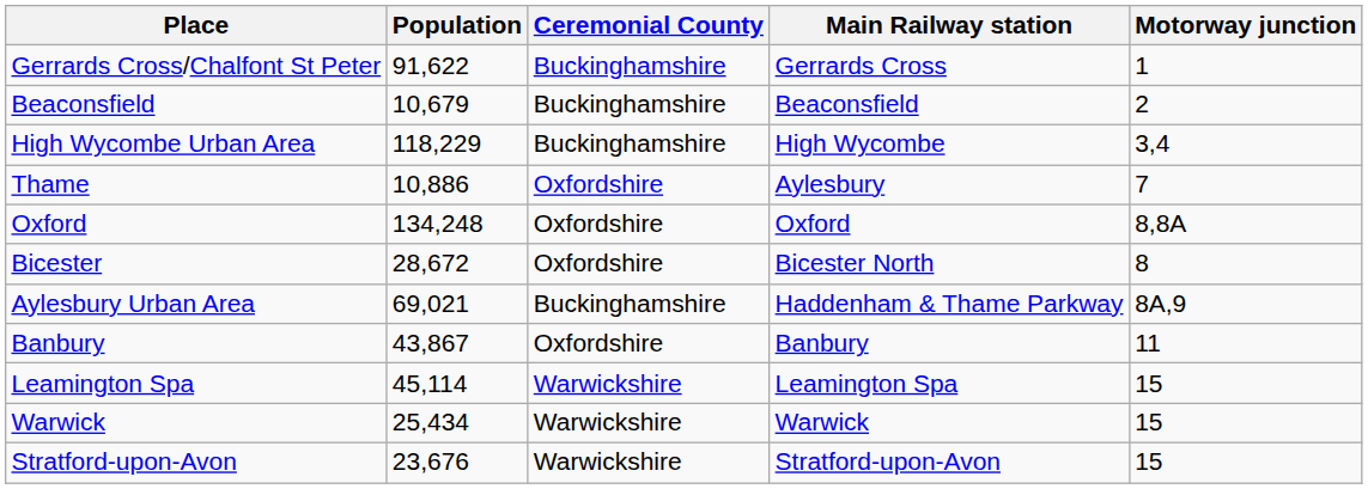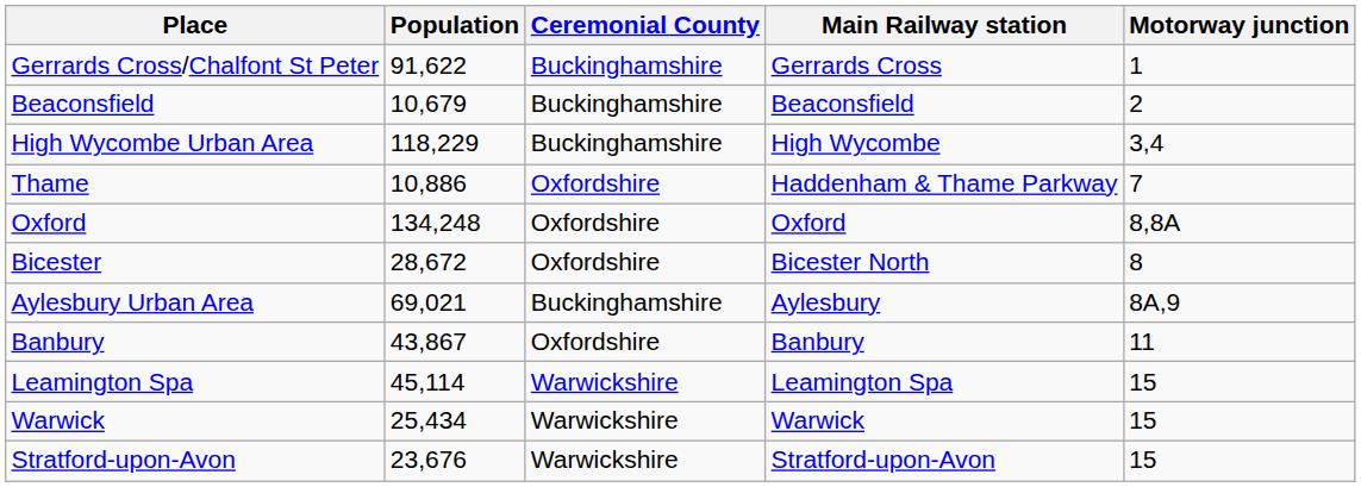 <table class="wikitable sortable">
 <tr>
 <th>Place</th>
 <th>Population</th>
 <th><a href='#'>Ceremonial County</a></th>
 <th>Main Railway station</th>
 <th>Motorway junction</th>
 </tr>
 <tr>
 <td><a href='#'>Gerrards Cross</a>/<a href='#'>Chalfont St Peter</a></td>
 <td>91,622</td>
 <td><a href='#'>Buckinghamshire</a></td>
 <td><a href='#'>Gerrards Cross</a></td>
 <td>1</td>
 </tr>
 <tr>
 <td><a href='#'>Beaconsfield</a></td>
 <td>10,679</td>
 <td>Buckinghamshire</td>
 <td><a href='#'>Beaconsfield</a></td>
 <td>2</td>
 </tr>
 <tr>
 <td><a href='#'>High Wycombe Urban Area</a></td>
 <td>118,229</td>
 <td>Buckinghamshire</td>
 <td><a href='#'>High Wycombe</a></td>
 <td>3,4</td>
 </tr>
 <tr>
 <td><a href='#'>Thame</a></td>
 <td>10,886</td>
 <td><a href='#'>Oxfordshire</a></td>
-<td><a href='#'>Aylesbury</a></td>
+<td><a href='#'>Haddenham & Thame Parkway</a></td>
 <td>7</td>
 </tr>
 <tr>
 <td><a href='#'>Oxford</a></td>
 <td>134,248</td>
 <td>Oxfordshire</td>
 <td><a href='#'>Oxford</a></td>
 <td>8,8A</td>
 </tr>
 <tr>
 <td><a href='#'>Bicester</a></td>
 <td>28,672</td>
 <td>Oxfordshire</td>
 <td><a href='#'>Bicester North</a></td>
 <td>8</td>
 </tr>
 <tr>
 <td><a href='#'>Aylesbury Urban Area</a></td>
 <td>69,021</td>
 <td>Buckinghamshire</td>
-<td><a href='#'>Haddenham & Thame Parkway</a></td>
+<td><a href='#'>Aylesbury</a></td>
 <td>8A,9</td>
 </tr>
 <tr>
 <td><a href='#'>Banbury</a></td>
 <td>43,867</td>
 <td>Oxfordshire</td>
 <td><a href='#'>Banbury</a></td>
 <td>11</td>
 </tr>
 <tr>
 <td><a href='#'>Leamington Spa</a></td>
 <td>45,114</td>
 <td><a href='#'>Warwickshire</a></td>
 <td><a href='#'>Leamington Spa</a></td>
 <td>15</td>
 </tr>
 <tr>
 <td><a href='#'>Warwick</a></td>
 <td>25,434</td>
 <td>Warwickshire</td>
 <td><a href='#'>Warwick</a></td>
 <td>15</td>
 </tr>
 <tr>
 <td><a href='#'>Stratford-upon-Avon</a></td>
 <td>23,676</td>
 <td>Warwickshire</td>
 <td><a href='#'>Stratford-upon-Avon</a></td>
 <td>15</td>
 </tr>
 </table>
